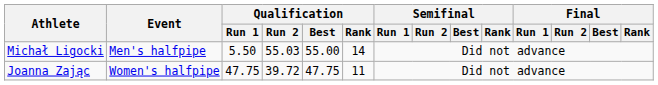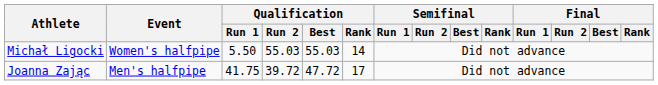 <table class="wikitable" style="font-size:90%">
 <tr>
 <th rowspan="2">Athlete</th>
 <th rowspan="2">Event</th>
 <th colspan="4">Qualification</th>
 <th colspan="4">Semifinal</th>
 <th colspan="4">Final</th>
 </tr>
 <tr style="font-size:95%">
 <th>Run 1</th>
 <th>Run 2</th>
 <th>Best</th>
 <th>Rank</th>
 <th>Run 1</th>
 <th>Run 2</th>
 <th>Best</th>
 <th>Rank</th>
 <th>Run 1</th>
 <th>Run 2</th>
 <th>Best</th>
 <th>Rank</th>
 </tr>
 <tr align=center>
 <td align=left><a href='#'>Michał Ligocki</a></td>
-<td align=left><a href='#'>Men's halfpipe</a></td>
+<td align=left><a href='#'>Women's halfpipe</a></td>
 <td>5.50</td>
 <td>55.03</td>
-<td>55.00</td>
+<td>55.03</td>
 <td>14</td>
 <td colspan=8>Did not advance</td>
 </tr>
 <tr align=center>
 <td align=left><a href='#'>Joanna Zając</a></td>
-<td align=left><a href='#'>Women's halfpipe</a></td>
-<td>47.75</td>
+<td align=left><a href='#'>Men's halfpipe</a></td>
+<td>41.75</td>
 <td>39.72</td>
-<td>47.75</td>
-<td>11</td>
+<td>47.72</td>
+<td>17</td>
 <td colspan=8>Did not advance</td>
 </tr>
 </table>
